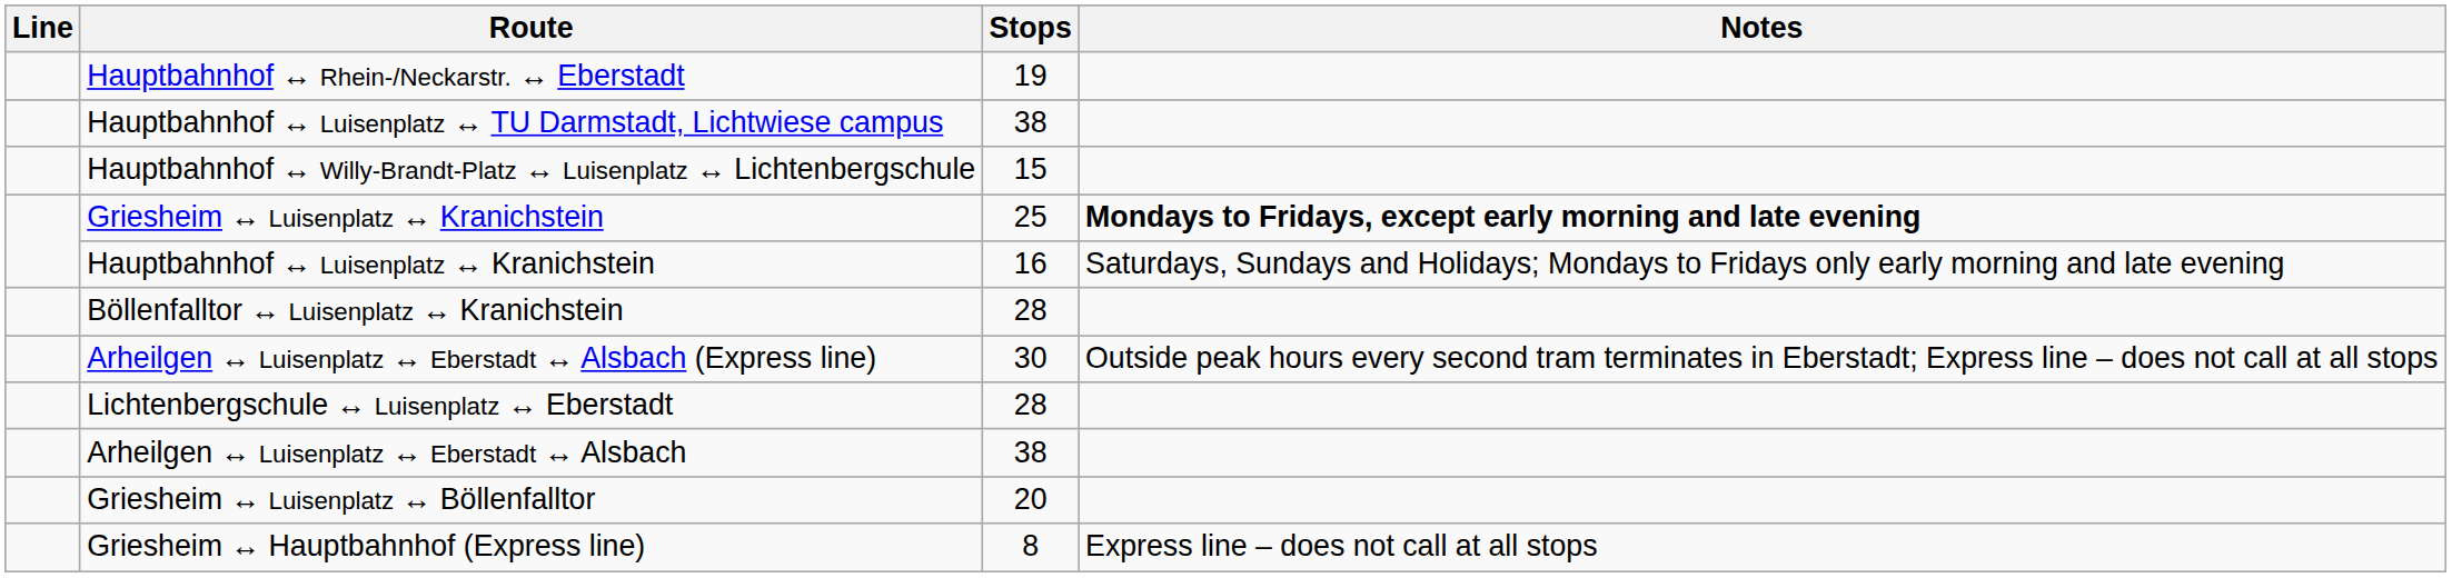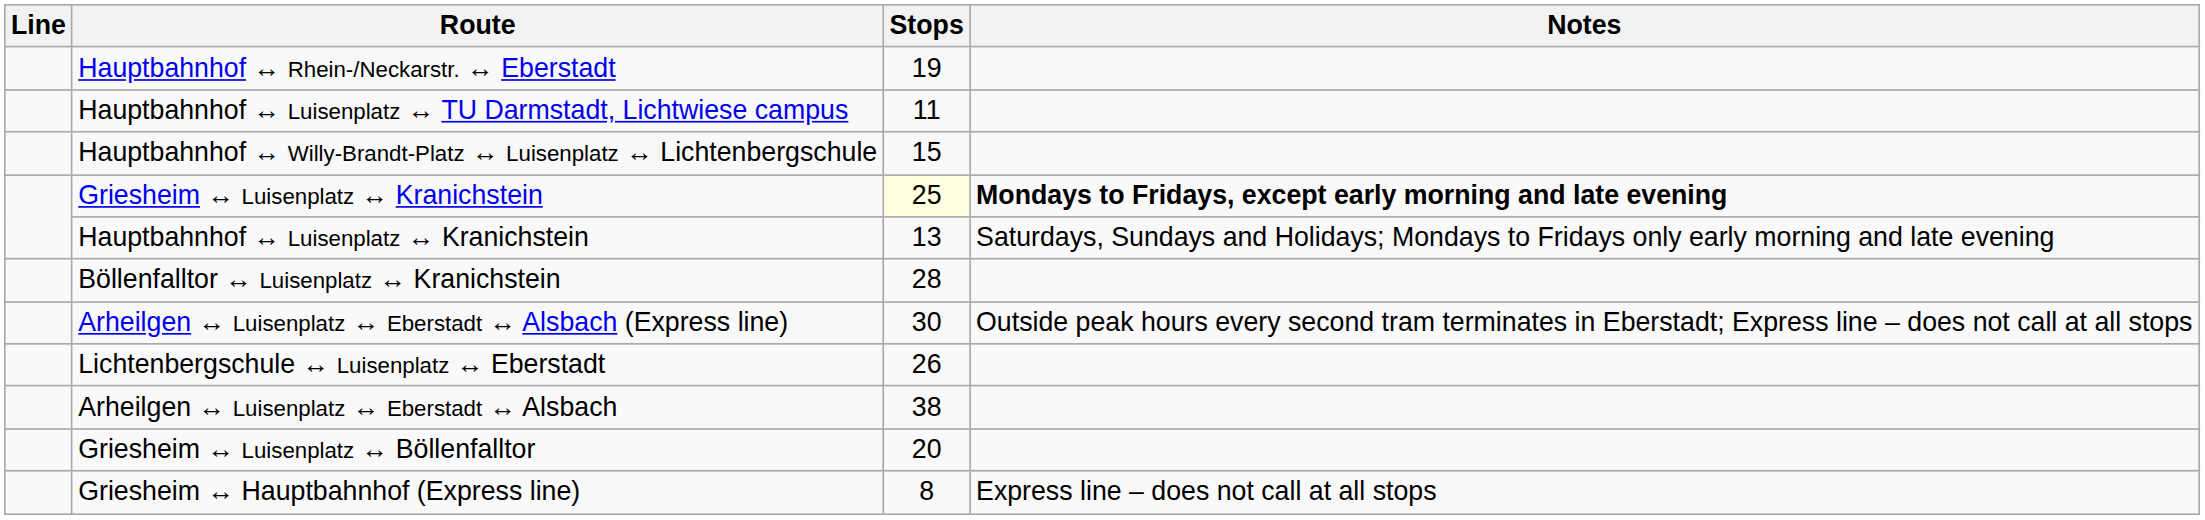 <table class="wikitable" style="text-align:center;">
 <tr>
 <th>Line</th>
 <th>Route</th>
 <th>Stops</th>
 <th>Notes</th>
 </tr>
 <tr>
 <td></td>
 <td style="text-align:left;"><a href='#'>Hauptbahnhof</a> ↔ <small>Rhein-/Neckarstr.</small> ↔ <a href='#'>Eberstadt</a></td>
 <td>19</td>
 <td style="text-align:left;"></td>
 </tr>
 <tr>
 <td></td>
 <td style="text-align:left;">Hauptbahnhof ↔ <small>Luisenplatz</small> ↔ <a href='#'>TU Darmstadt, Lichtwiese campus</a></td>
-<td>38</td>
+<td>11</td>
 <td></td>
 </tr>
 <tr>
 <td></td>
 <td style="text-align:left;">Hauptbahnhof ↔ <small>Willy-Brandt-Platz</small> ↔ <small>Luisenplatz</small> ↔ Lichtenbergschule</td>
 <td>15</td>
 <td></td>
 </tr>
 <tr>
 <td rowspan="2"></td>
 <td style="text-align:left;"><a href='#'>Griesheim</a> ↔ <small>Luisenplatz</small> ↔ <a href='#'>Kranichstein</a></td>
-<td>25</td>
+<td style="background: lightyellow;">25</td>
 <td style="text-align:left;"><strong>Mondays to Fridays, except early morning and late evening</strong></td>
 </tr>
 <tr>
 <td style="text-align:left;">Hauptbahnhof ↔ <small>Luisenplatz</small> ↔ Kranichstein</td>
-<td>16</td>
+<td>13</td>
 <td style="text-align:left;">Saturdays, Sundays and Holidays; Mondays to Fridays only early morning and late evening</td>
 </tr>
 <tr>
 <td></td>
 <td style="text-align:left;">Böllenfalltor ↔ <small>Luisenplatz</small> ↔ Kranichstein</td>
 <td>28</td>
 <td></td>
 </tr>
 <tr>
 <td></td>
 <td style="text-align:left;"><a href='#'>Arheilgen</a> ↔ <small>Luisenplatz</small> ↔ <small>Eberstadt</small> ↔ <a href='#'>Alsbach</a> (Express line)</td>
 <td>30</td>
 <td style="text-align:left;">Outside peak hours every second tram terminates in Eberstadt; Express line – does not call at all stops</td>
 </tr>
 <tr>
 <td></td>
 <td style="text-align:left;">Lichtenbergschule ↔ <small>Luisenplatz</small> ↔ Eberstadt</td>
-<td>28</td>
+<td>26</td>
 <td></td>
 </tr>
 <tr>
 <td></td>
 <td style="text-align:left;">Arheilgen ↔ <small>Luisenplatz</small> ↔ <small>Eberstadt</small>  ↔ Alsbach</td>
 <td>38</td>
 <td></td>
 </tr>
 <tr>
 <td></td>
 <td style="text-align:left;">Griesheim ↔ <small>Luisenplatz</small> ↔ Böllenfalltor</td>
 <td>20</td>
 <td></td>
 </tr>
 <tr>
 <td></td>
 <td style="text-align:left;">Griesheim ↔ Hauptbahnhof (Express line)</td>
 <td>8</td>
 <td style="text-align:left;">Express line – does not call at all stops</td>
 </tr>
 </table>
